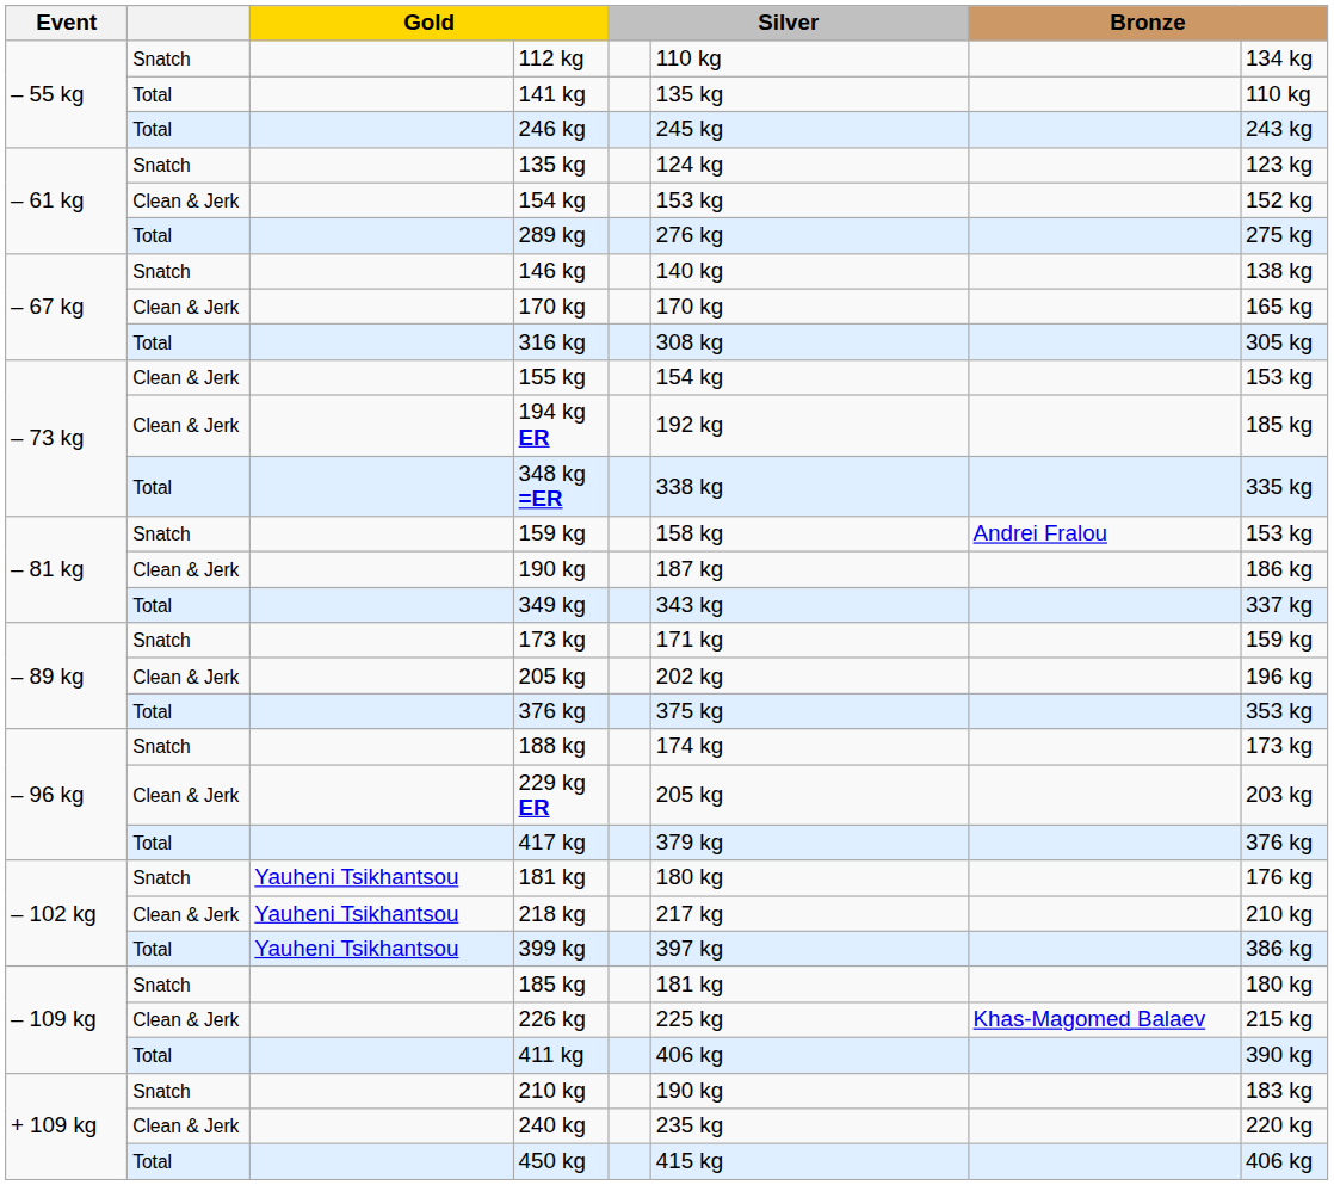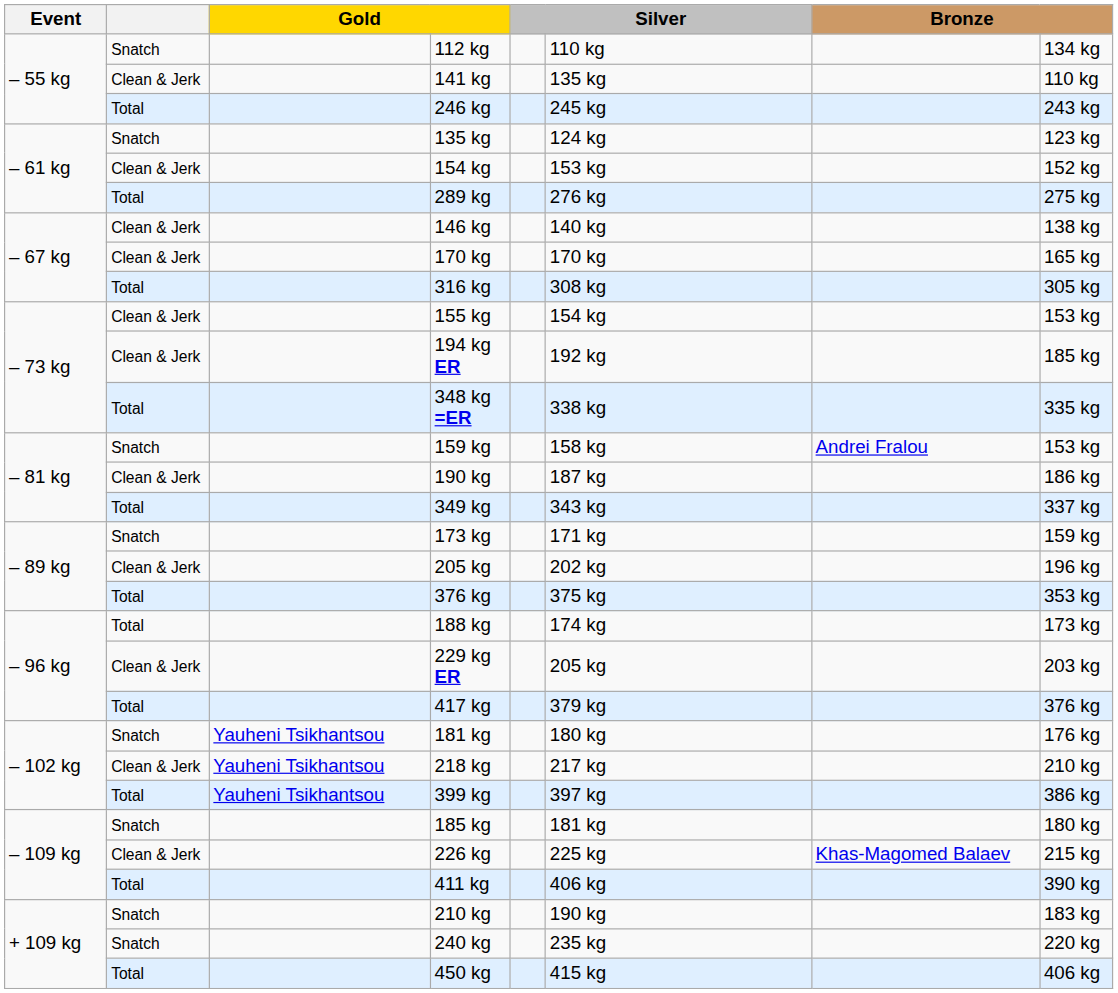 <table class="wikitable">
 <tr>
 <th width=80>Event</th>
 <th width=80></th>
 <td bgcolor=gold align="center" colspan=2 width=250><strong>Gold</strong></td>
 <td bgcolor=silver align="center" colspan=2 width=250><strong>Silver</strong></td>
 <td bgcolor=#cc9966 colspan=2 align="center" width=250><strong>Bronze</strong></td>
 </tr>
 <tr>
 <td rowspan=3>– 55 kg<br></td>
 <td><small>Snatch</small></td>
 <td></td>
 <td>112 kg</td>
 <td></td>
 <td>110 kg</td>
 <td></td>
 <td>134 kg</td>
 </tr>
 <tr>
-<td><small>Total</small></td>
+<td><small>Clean & Jerk</small></td>
 <td></td>
 <td>141 kg</td>
 <td></td>
 <td>135 kg</td>
 <td></td>
 <td>110 kg</td>
 </tr>
 <tr bgcolor=#dfefff>
 <td><small>Total</small></td>
 <td></td>
 <td>246 kg</td>
 <td></td>
 <td>245 kg</td>
 <td></td>
 <td>243 kg</td>
 </tr>
 <tr>
 <td rowspan=3>– 61 kg<br></td>
 <td><small>Snatch</small></td>
 <td></td>
 <td>135 kg</td>
 <td></td>
 <td>124 kg</td>
 <td></td>
 <td>123 kg</td>
 </tr>
 <tr>
 <td><small>Clean & Jerk</small></td>
 <td></td>
 <td>154 kg</td>
 <td></td>
 <td>153 kg</td>
 <td></td>
 <td>152 kg</td>
 </tr>
 <tr bgcolor=#dfefff>
 <td><small>Total</small></td>
 <td></td>
 <td>289 kg</td>
 <td></td>
 <td>276 kg</td>
 <td></td>
 <td>275 kg</td>
 </tr>
 <tr>
 <td rowspan=3>– 67 kg<br></td>
-<td><small>Snatch</small></td>
+<td><small>Clean & Jerk</small></td>
 <td></td>
 <td>146 kg</td>
 <td></td>
 <td>140 kg</td>
 <td></td>
 <td>138 kg</td>
 </tr>
 <tr>
 <td><small>Clean & Jerk</small></td>
 <td></td>
 <td>170 kg</td>
 <td></td>
 <td>170 kg</td>
 <td></td>
 <td>165 kg</td>
 </tr>
 <tr bgcolor=#dfefff>
 <td><small>Total</small></td>
 <td></td>
 <td>316 kg</td>
 <td></td>
 <td>308 kg</td>
 <td></td>
 <td>305 kg</td>
 </tr>
 <tr>
 <td rowspan=3>– 73 kg<br></td>
 <td><small>Clean & Jerk</small></td>
 <td></td>
 <td>155 kg</td>
 <td></td>
 <td>154 kg</td>
 <td></td>
 <td>153 kg</td>
 </tr>
 <tr>
 <td><small>Clean & Jerk</small></td>
 <td></td>
 <td>194 kg<br><strong><a href='#'>ER</a></strong></td>
 <td></td>
 <td>192 kg</td>
 <td></td>
 <td>185 kg</td>
 </tr>
 <tr bgcolor=#dfefff>
 <td><small>Total</small></td>
 <td></td>
 <td>348 kg<br><strong><a href='#'>=ER</a></strong></td>
 <td></td>
 <td>338 kg</td>
 <td></td>
 <td>335 kg</td>
 </tr>
 <tr>
 <td rowspan=3>– 81 kg<br></td>
 <td><small>Snatch</small></td>
 <td></td>
 <td>159 kg</td>
 <td></td>
 <td>158 kg</td>
 <td> <a href='#'>Andrei Fralou</a> </td>
 <td>153 kg</td>
 </tr>
 <tr>
 <td><small>Clean & Jerk</small></td>
 <td></td>
 <td>190 kg</td>
 <td></td>
 <td>187 kg</td>
 <td></td>
 <td>186 kg</td>
 </tr>
 <tr bgcolor=#dfefff>
 <td><small>Total</small></td>
 <td></td>
 <td>349 kg</td>
 <td></td>
 <td>343 kg</td>
 <td></td>
 <td>337 kg</td>
 </tr>
 <tr>
 <td rowspan=3>– 89 kg<br></td>
 <td><small>Snatch</small></td>
 <td></td>
 <td>173 kg</td>
 <td></td>
 <td>171 kg</td>
 <td></td>
 <td>159 kg</td>
 </tr>
 <tr>
 <td><small>Clean & Jerk</small></td>
 <td></td>
 <td>205 kg</td>
 <td></td>
 <td>202 kg</td>
 <td></td>
 <td>196 kg</td>
 </tr>
 <tr bgcolor=#dfefff>
 <td><small>Total</small></td>
 <td></td>
 <td>376 kg</td>
 <td></td>
 <td>375 kg</td>
 <td></td>
 <td>353 kg</td>
 </tr>
 <tr>
 <td rowspan=3>– 96 kg<br></td>
-<td><small>Snatch</small></td>
+<td><small>Total</small></td>
 <td></td>
 <td>188 kg<br></td>
 <td></td>
 <td>174 kg</td>
 <td></td>
 <td>173 kg</td>
 </tr>
 <tr>
 <td><small>Clean & Jerk</small></td>
 <td></td>
 <td>229 kg<br><strong><a href='#'>ER</a></strong></td>
 <td></td>
 <td>205 kg</td>
 <td></td>
 <td>203 kg</td>
 </tr>
 <tr bgcolor=#dfefff>
 <td><small>Total</small></td>
 <td></td>
 <td>417 kg<br></td>
 <td></td>
 <td>379 kg</td>
 <td></td>
 <td>376 kg</td>
 </tr>
 <tr>
 <td rowspan=3>– 102 kg<br></td>
 <td><small>Snatch</small></td>
 <td> <a href='#'>Yauheni Tsikhantsou</a> </td>
 <td>181 kg</td>
 <td></td>
 <td>180 kg</td>
 <td></td>
 <td>176 kg</td>
 </tr>
 <tr>
 <td><small>Clean & Jerk</small></td>
 <td> <a href='#'>Yauheni Tsikhantsou</a> </td>
 <td>218 kg</td>
 <td></td>
 <td>217 kg</td>
 <td></td>
 <td>210 kg</td>
 </tr>
 <tr bgcolor=#dfefff>
 <td><small>Total</small></td>
 <td> <a href='#'>Yauheni Tsikhantsou</a> </td>
 <td>399 kg</td>
 <td></td>
 <td>397 kg</td>
 <td></td>
 <td>386 kg</td>
 </tr>
 <tr>
 <td rowspan=3>– 109 kg<br></td>
 <td><small>Snatch</small></td>
 <td></td>
 <td>185 kg</td>
 <td></td>
 <td>181 kg</td>
 <td></td>
 <td>180 kg</td>
 </tr>
 <tr>
 <td><small>Clean & Jerk</small></td>
 <td></td>
 <td>226 kg</td>
 <td></td>
 <td>225 kg</td>
 <td> <a href='#'>Khas-Magomed Balaev</a> </td>
 <td>215 kg</td>
 </tr>
 <tr bgcolor=#dfefff>
 <td><small>Total</small></td>
 <td></td>
 <td>411 kg</td>
 <td></td>
 <td>406 kg</td>
 <td></td>
 <td>390 kg</td>
 </tr>
 <tr>
 <td rowspan=3>+ 109 kg<br></td>
 <td><small>Snatch</small></td>
 <td></td>
 <td>210 kg</td>
 <td></td>
 <td>190 kg</td>
 <td></td>
 <td>183 kg</td>
 </tr>
 <tr>
-<td><small>Clean & Jerk</small></td>
+<td><small>Snatch</small></td>
 <td></td>
 <td>240 kg</td>
 <td></td>
 <td>235 kg</td>
 <td></td>
 <td>220 kg</td>
 </tr>
 <tr bgcolor=#dfefff>
 <td><small>Total</small></td>
 <td></td>
 <td>450 kg</td>
 <td></td>
 <td>415 kg</td>
 <td></td>
 <td>406 kg</td>
 </tr>
 </table>
